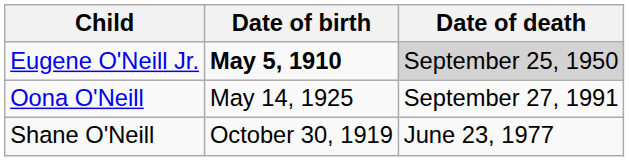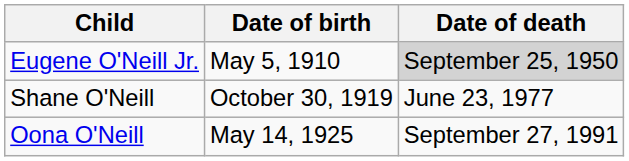 <table class="wikitable">
 <tr>
 <th>Child</th>
 <th>Date of birth</th>
 <th>Date of death</th>
 </tr>
 <tr>
 <td><a href='#'>Eugene O'Neill Jr.</a></td>
-<td><strong>May 5, 1910</strong></td>
+<td>May 5, 1910</td>
 <td style="background: lightgrey;">September 25, 1950</td>
+</tr>
+<tr>
+<td>Shane O'Neill</td>
+<td>October 30, 1919</td>
+<td>June 23, 1977</td>
 </tr>
 <tr>
 <td><a href='#'>Oona O'Neill</a></td>
 <td>May 14, 1925</td>
 <td>September 27, 1991</td>
 </tr>
-<tr>
-<td>Shane O'Neill</td>
-<td>October 30, 1919</td>
-<td>June 23, 1977</td>
-</tr>
 </table>
